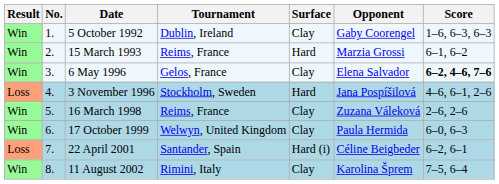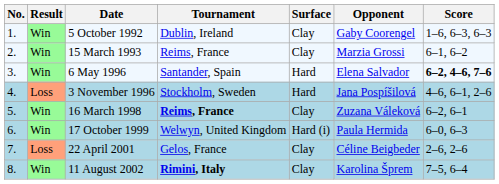 <table class="sortable wikitable" style=font-size:97%>
 <tr>
+<th>No.</th>
 <th>Result</th>
-<th>No.</th>
 <th>Date</th>
 <th>Tournament</th>
 <th>Surface</th>
 <th>Opponent</th>
 <th>Score</th>
 </tr>
 <tr style="background:#f0f8ff;">
+<td>1.</td>
 <td style="background:#98fb98;">Win</td>
-<td>1.</td>
 <td>5 October 1992</td>
 <td><a href='#'>Dublin</a>, Ireland</td>
 <td>Clay</td>
 <td> <a href='#'>Gaby Coorengel</a></td>
 <td>1–6, 6–3, 6–3</td>
 </tr>
 <tr style="background:#f0f8ff;">
+<td>2.</td>
 <td style="background:#98fb98;">Win</td>
-<td>2.</td>
 <td>15 March 1993</td>
 <td><a href='#'>Reims</a>, France</td>
-<td>Hard</td>
+<td>Clay</td>
 <td> <a href='#'>Marzia Grossi</a></td>
 <td>6–1, 6–2</td>
 </tr>
 <tr style="background:#f0f8ff;">
+<td>3.</td>
 <td style="background:#98fb98;">Win</td>
-<td>3.</td>
 <td>6 May 1996</td>
-<td><a href='#'>Gelos</a>, France</td>
-<td>Clay</td>
+<td><a href='#'>Santander</a>, Spain</td>
+<td>Hard</td>
 <td> <a href='#'>Elena Salvador</a></td>
 <td><strong>6–2, 4–6, 7–6</strong></td>
 </tr>
 <tr style="background:lightblue;">
+<td>4.</td>
 <td style="background:#ffa07a;">Loss</td>
-<td>4.</td>
 <td>3 November 1996</td>
 <td><a href='#'>Stockholm</a>, Sweden</td>
 <td>Hard</td>
 <td> <a href='#'>Jana Pospíšilová</a></td>
 <td>4–6, 6–1, 2–6</td>
 </tr>
 <tr style="background:lightblue;">
+<td>5.</td>
 <td style="background:#98fb98;">Win</td>
-<td>5.</td>
 <td>16 March 1998</td>
-<td><a href='#'>Reims</a>, France</td>
+<td><strong><a href='#'>Reims</a>, France</strong></td>
 <td>Clay</td>
 <td> <a href='#'>Zuzana Váleková</a></td>
-<td>2–6, 2–6</td>
+<td>6–2, 6–1</td>
 </tr>
 <tr bgcolor="lightblue">
+<td>6.</td>
 <td style="background:#98fb98;">Win</td>
-<td>6.</td>
 <td>17 October 1999</td>
 <td><a href='#'>Welwyn</a>, United Kingdom</td>
-<td>Clay</td>
+<td>Hard (i)</td>
 <td> <a href='#'>Paula Hermida</a></td>
 <td>6–0, 6–3</td>
 </tr>
 <tr style="background:lightblue;">
+<td>7.</td>
 <td style="background:#ffa07a;">Loss</td>
-<td>7.</td>
 <td>22 April 2001</td>
-<td><a href='#'>Santander</a>, Spain</td>
-<td>Hard (i)</td>
+<td><a href='#'>Gelos</a>, France</td>
+<td>Clay</td>
 <td> <a href='#'>Céline Beigbeder</a></td>
-<td>6–2, 6–1</td>
+<td>2–6, 2–6</td>
 </tr>
 <tr bgcolor=lightblue>
+<td>8.</td>
 <td style="background:#98fb98;">Win</td>
-<td>8.</td>
 <td>11 August 2002</td>
-<td><a href='#'>Rimini</a>, Italy</td>
+<td><strong><a href='#'>Rimini</a>, Italy</strong></td>
 <td>Clay</td>
 <td> <a href='#'>Karolina Šprem</a></td>
 <td>7–5, 6–4</td>
 </tr>
 </table>
